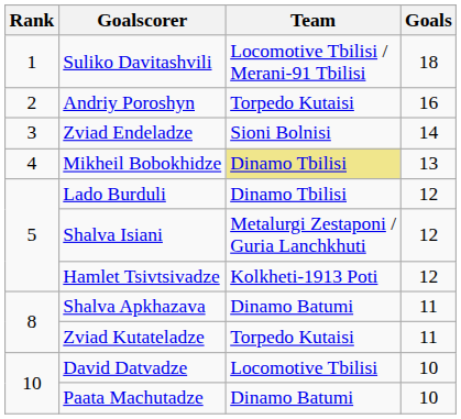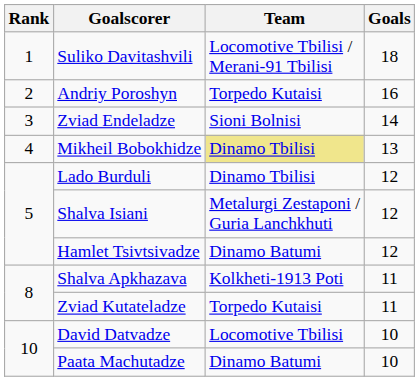 <table class="wikitable">
 <tr>
 <th>Rank</th>
 <th>Goalscorer</th>
 <th>Team</th>
 <th>Goals</th>
 </tr>
 <tr>
 <td align="center">1</td>
 <td> <a href='#'>Suliko Davitashvili</a></td>
 <td><a href='#'>Locomotive Tbilisi</a> /<br><a href='#'>Merani-91 Tbilisi</a></td>
 <td align="center">18</td>
 </tr>
 <tr>
 <td align="center">2</td>
 <td> <a href='#'>Andriy Poroshyn</a></td>
 <td><a href='#'>Torpedo Kutaisi</a></td>
 <td align="center">16</td>
 </tr>
 <tr>
 <td align="center">3</td>
 <td> <a href='#'>Zviad Endeladze</a></td>
 <td><a href='#'>Sioni Bolnisi</a></td>
 <td align="center">14</td>
 </tr>
 <tr>
 <td align="center">4</td>
 <td> <a href='#'>Mikheil Bobokhidze</a></td>
 <td style="background: khaki;"><a href='#'>Dinamo Tbilisi</a></td>
 <td align="center">13</td>
 </tr>
 <tr>
 <td rowspan=3 align="center">5</td>
 <td> <a href='#'>Lado Burduli</a></td>
 <td><a href='#'>Dinamo Tbilisi</a></td>
 <td align="center">12</td>
 </tr>
 <tr>
 <td> <a href='#'>Shalva Isiani</a></td>
 <td><a href='#'>Metalurgi Zestaponi</a> /<br><a href='#'>Guria Lanchkhuti</a></td>
 <td align="center">12</td>
 </tr>
 <tr>
 <td> <a href='#'>Hamlet Tsivtsivadze</a></td>
-<td><a href='#'>Kolkheti-1913 Poti</a></td>
+<td><a href='#'>Dinamo Batumi</a></td>
 <td align="center">12</td>
 </tr>
 <tr>
 <td rowspan=2 align="center">8</td>
 <td> <a href='#'>Shalva Apkhazava</a></td>
-<td><a href='#'>Dinamo Batumi</a></td>
+<td><a href='#'>Kolkheti-1913 Poti</a></td>
 <td align="center">11</td>
 </tr>
 <tr>
 <td> <a href='#'>Zviad Kutateladze</a></td>
 <td><a href='#'>Torpedo Kutaisi</a></td>
 <td align="center">11</td>
 </tr>
 <tr>
 <td rowspan=2 align="center">10</td>
 <td> <a href='#'>David Datvadze</a></td>
 <td><a href='#'>Locomotive Tbilisi</a></td>
 <td align="center">10</td>
 </tr>
 <tr>
 <td> <a href='#'>Paata Machutadze</a></td>
 <td><a href='#'>Dinamo Batumi</a></td>
 <td align="center">10</td>
 </tr>
 </table>
